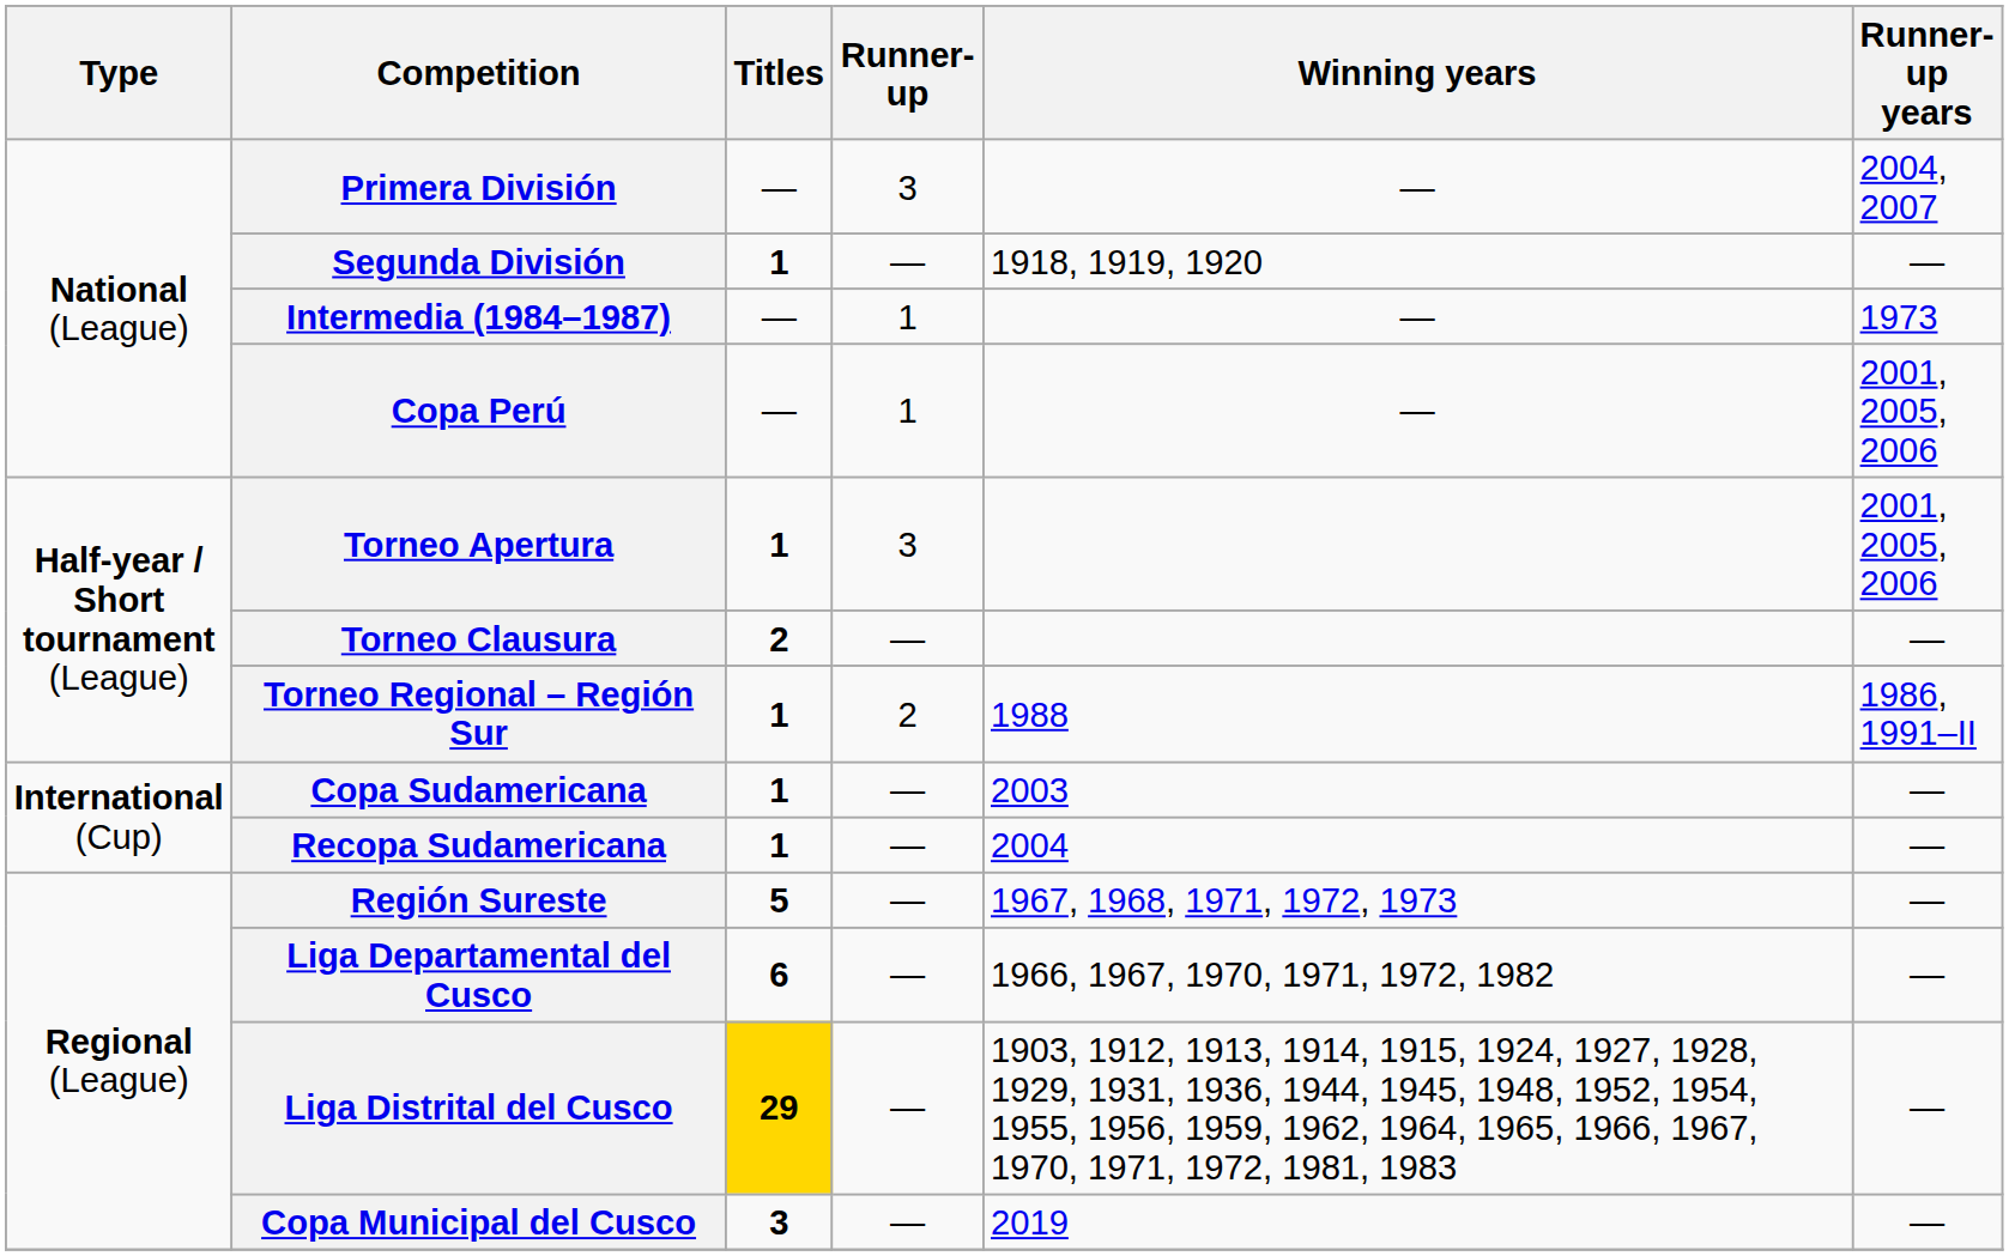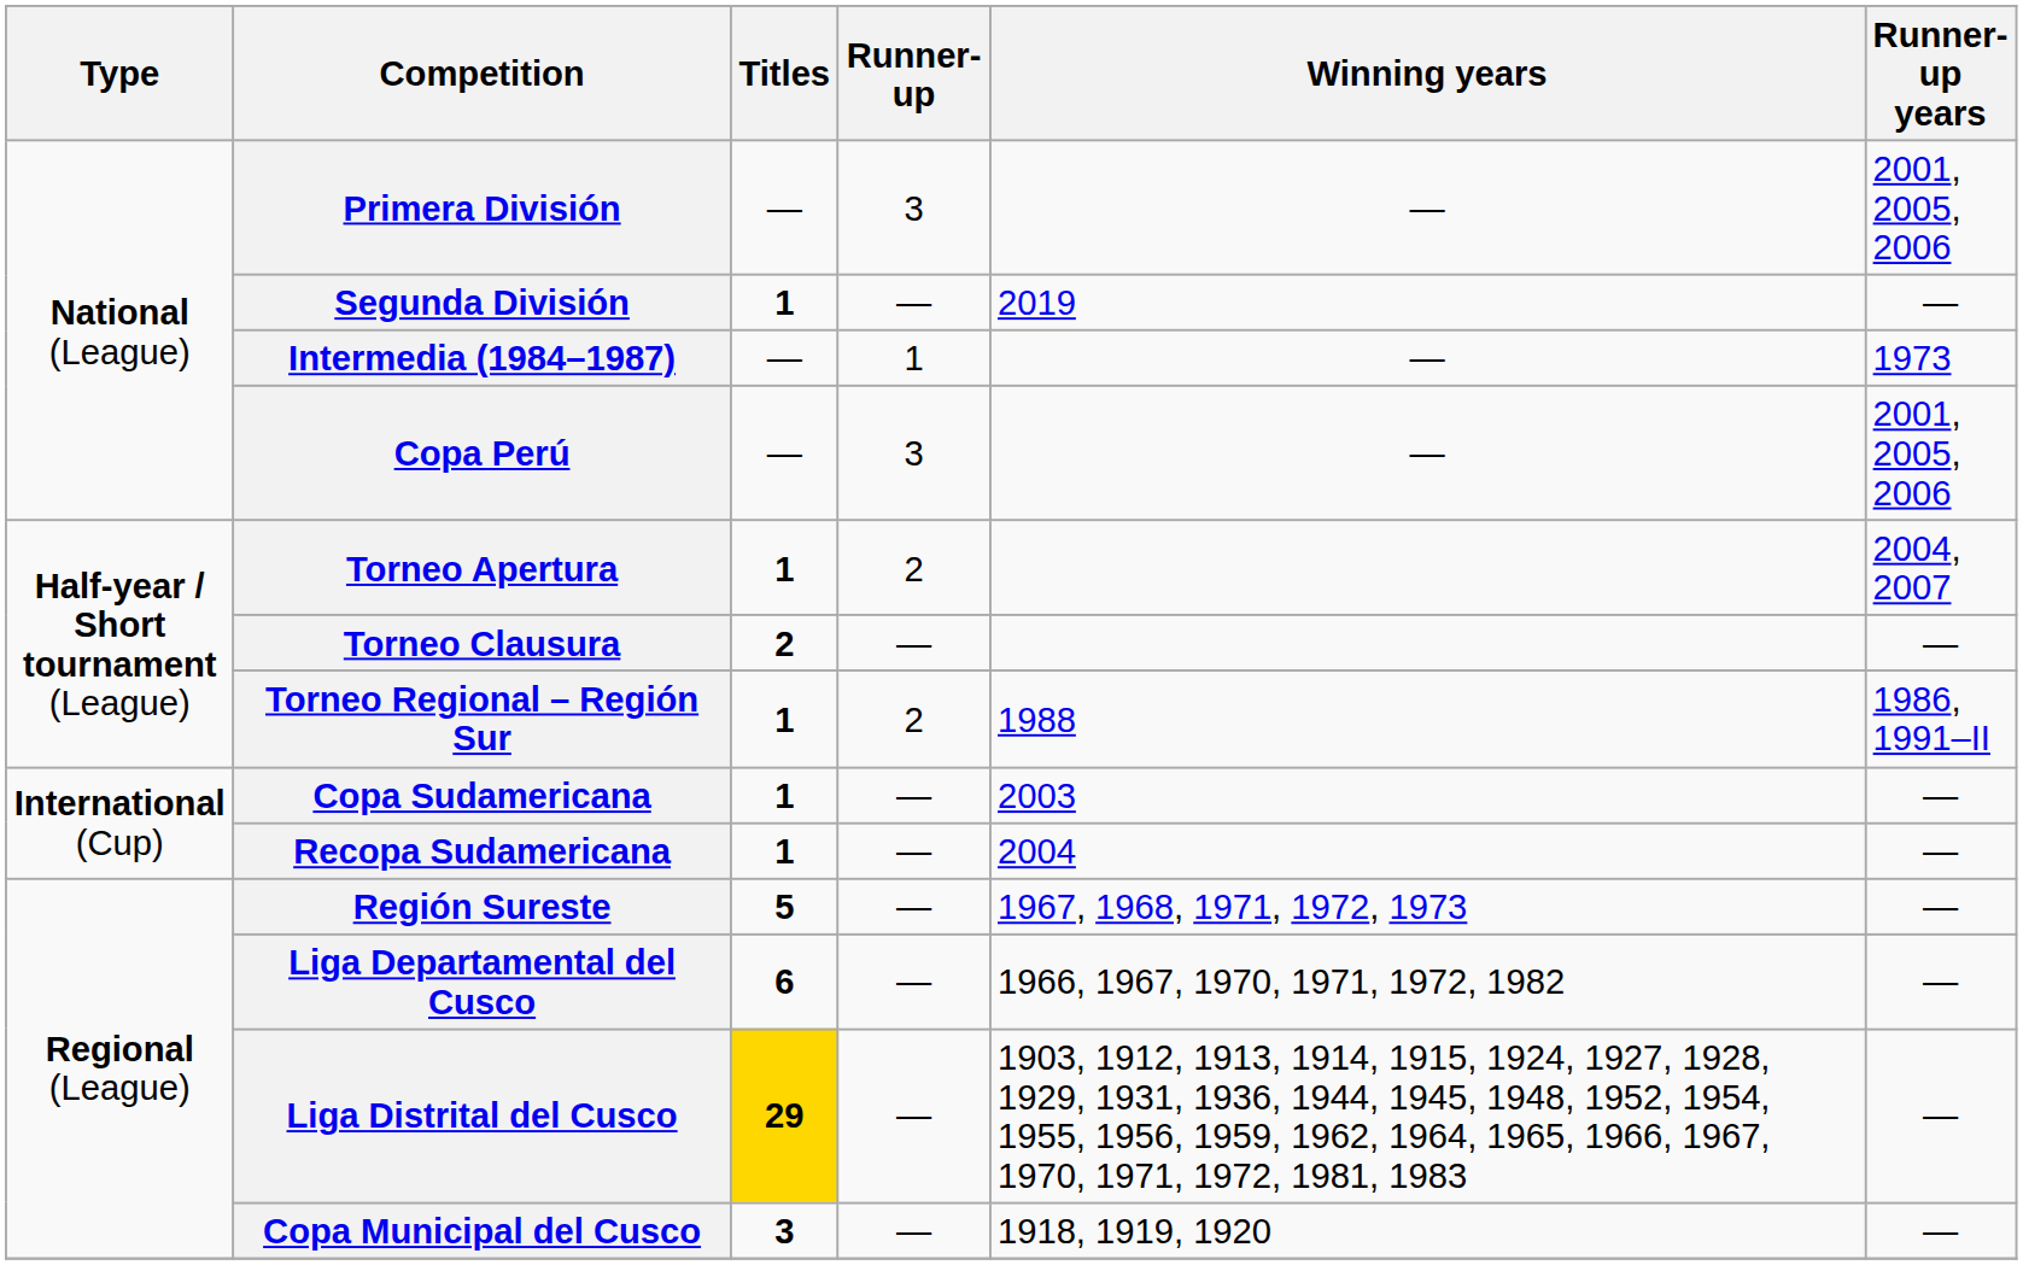 <table class="wikitable plainrowheaders" style="font-size:95%; text-align:center;">
 <tr>
 <th>Type</th>
 <th width=250px>Competition</th>
 <th>Titles</th>
 <th>Runner-up</th>
 <th width=500px>Winning years</th>
 <th>Runner-up years</th>
 </tr>
 <tr>
 <td rowspan=4><strong>National</strong><br>(League)</td>
 <th scope=col><a href='#'>Primera División</a></th>
 <td style="text-align:center;">—</td>
 <td>3</td>
 <td style="text-align:center;">—</td>
-<td align="left"><a href='#'>2004</a>, <a href='#'>2007</a></td>
+<td align="left"><a href='#'>2001</a>, <a href='#'>2005</a>, <a href='#'>2006</a></td>
 </tr>
 <tr>
 <th scope="col"><a href='#'>Segunda División</a></th>
 <td><strong>1</strong></td>
 <td style="text-align:center;">—</td>
-<td align="left">1918, 1919, 1920</td>
+<td align="left"><a href='#'>2019</a></td>
 <td style="text-align:center;">—</td>
 </tr>
 <tr>
 <th scope=col><a href='#'>Intermedia (1984–1987)</a></th>
 <td style="text-align:center;">—</td>
 <td>1</td>
 <td style="text-align:center;">—</td>
 <td align="left"><a href='#'>1973</a></td>
 </tr>
 <tr>
 <th scope=col><a href='#'>Copa Perú</a></th>
 <td style="text-align:center;">—</td>
-<td>1</td>
+<td>3</td>
 <td style="text-align:center;">—</td>
 <td align="left"><a href='#'>2001</a>, <a href='#'>2005</a>, <a href='#'>2006</a></td>
 </tr>
 <tr>
 <td rowspan=3><strong>Half-year / Short<br>tournament</strong><br>(League)</td>
 <th scope=col><a href='#'>Torneo Apertura</a></th>
 <td><strong>1</strong></td>
-<td>3</td>
+<td>2</td>
 <td></td>
-<td align="left"><a href='#'>2001</a>, <a href='#'>2005</a>, <a href='#'>2006</a></td>
+<td align="left"><a href='#'>2004</a>, <a href='#'>2007</a></td>
 </tr>
 <tr>
 <th scope=col><a href='#'>Torneo Clausura</a></th>
 <td><strong>2</strong></td>
 <td style="text-align:center;">—</td>
 <td></td>
 <td style="text-align:center;">—</td>
 </tr>
 <tr>
 <th scope=col><a href='#'>Torneo Regional – Región Sur</a></th>
 <td><strong>1</strong></td>
 <td>2</td>
 <td align="left"><a href='#'>1988</a></td>
 <td align="left"><a href='#'>1986</a>, <a href='#'>1991–II</a></td>
 </tr>
 <tr>
 <td rowspan=2><strong>International</strong><br>(Cup)</td>
 <th scope=col><a href='#'>Copa Sudamericana</a></th>
 <td><strong>1</strong></td>
 <td style="text-align:center;">—</td>
 <td align="left"><a href='#'>2003</a></td>
 <td style="text-align:center;">—</td>
 </tr>
 <tr>
 <th scope=col><a href='#'>Recopa Sudamericana</a></th>
 <td><strong>1</strong></td>
 <td style="text-align:center;">—</td>
 <td align="left"><a href='#'>2004</a></td>
 <td style="text-align:center;">—</td>
 </tr>
 <tr>
 <td rowspan=4><strong>Regional</strong><br>(League)</td>
 <th scope=col><a href='#'>Región Sureste</a></th>
 <td><strong>5</strong></td>
 <td style="text-align:center;">—</td>
 <td align="left"><a href='#'>1967</a>, <a href='#'>1968</a>, <a href='#'>1971</a>, <a href='#'>1972</a>, <a href='#'>1973</a></td>
 <td style="text-align:center;">—</td>
 </tr>
 <tr>
 <th scope=col><a href='#'>Liga Departamental del Cusco</a></th>
 <td><strong>6</strong></td>
 <td style="text-align:center;">—</td>
 <td align="left">1966, 1967, 1970, 1971, 1972, 1982</td>
 <td style="text-align:center;">—</td>
 </tr>
 <tr>
 <th scope=col><a href='#'>Liga Distrital del Cusco</a></th>
 <td bgcolor="gold"><strong>29</strong></td>
 <td style="text-align:center;">—</td>
 <td align="left">1903, 1912, 1913, 1914, 1915, 1924, 1927, 1928, 1929, 1931, 1936, 1944, 1945, 1948, 1952, 1954, 1955, 1956, 1959, 1962, 1964, 1965, 1966, 1967, 1970, 1971, 1972, 1981, 1983</td>
 <td style="text-align:center;">—</td>
 </tr>
 <tr>
 <th scope=col><a href='#'>Copa Municipal del Cusco</a></th>
 <td><strong>3</strong></td>
 <td style="text-align:center;">—</td>
-<td align="left"><a href='#'>2019</a></td>
+<td align="left">1918, 1919, 1920</td>
 <td style="text-align:center;">—</td>
 </tr>
 <tr>
 </tr>
 </table>
